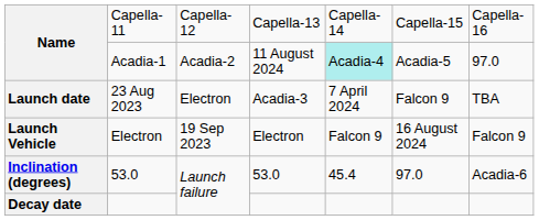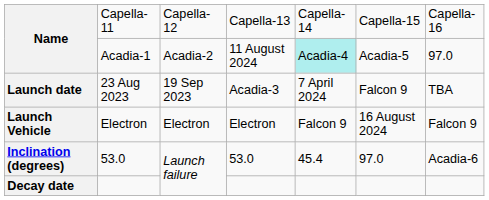 <table class="wikitable">
 <tr>
 <th rowspan=2>Name</th>
 <td>Capella-11</td>
 <td>Capella-12</td>
 <td>Capella-13</td>
 <td>Capella-14</td>
 <td>Capella-15</td>
 <td>Capella-16</td>
 </tr>
 <tr>
 <td>Acadia-1</td>
 <td>Acadia-2</td>
 <td>11 August 2024</td>
 <td style="background: paleturquoise;">Acadia-4</td>
 <td>Acadia-5</td>
 <td>97.0</td>
 </tr>
 <tr>
 <th style="text-align:left;">Launch date</th>
 <td>23 Aug 2023</td>
-<td>Electron</td>
+<td>19 Sep 2023</td>
 <td>Acadia-3</td>
 <td>7 April 2024</td>
 <td>Falcon 9</td>
 <td>TBA</td>
 </tr>
 <tr>
 <th style="text-align:left;">Launch Vehicle</th>
 <td>Electron</td>
-<td>19 Sep 2023</td>
+<td>Electron</td>
 <td>Electron</td>
 <td>Falcon 9</td>
 <td>16 August 2024</td>
 <td>Falcon 9</td>
 </tr>
 <tr>
 <th style="text-align:left;"><a href='#'>Inclination</a> (degrees)</th>
 <td>53.0</td>
 <td rowspan="2"><em>Launch failure</em></td>
 <td>53.0</td>
 <td>45.4</td>
 <td>97.0</td>
 <td>Acadia-6</td>
 </tr>
 <tr>
 <th style="text-align:left;">Decay date</th>
 <td></td>
 <td></td>
 <td></td>
 <td></td>
 </tr>
 </table>
